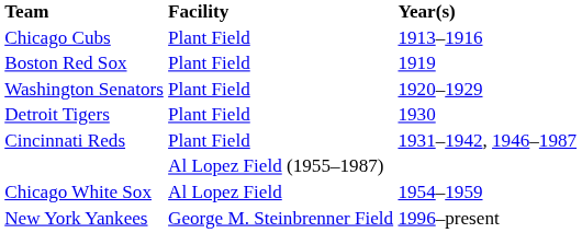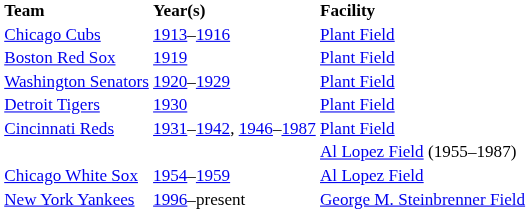 <table>
 <tr>
 <td><strong>Team</strong></td>
+<td><strong>Year(s)</strong></td>
 <td><strong>Facility</strong></td>
-<td><strong>Year(s)</strong></td>
 </tr>
 <tr>
 <td><a href='#'>Chicago Cubs</a></td>
+<td><a href='#'>1913</a>–<a href='#'>1916</a></td>
 <td><a href='#'>Plant Field</a></td>
-<td><a href='#'>1913</a>–<a href='#'>1916</a></td>
 </tr>
 <tr>
 <td><a href='#'>Boston Red Sox</a></td>
+<td><a href='#'>1919</a></td>
 <td><a href='#'>Plant Field</a></td>
-<td><a href='#'>1919</a></td>
 </tr>
 <tr>
 <td><a href='#'>Washington Senators</a></td>
+<td><a href='#'>1920</a>–<a href='#'>1929</a></td>
 <td><a href='#'>Plant Field</a></td>
-<td><a href='#'>1920</a>–<a href='#'>1929</a></td>
 </tr>
 <tr>
 <td><a href='#'>Detroit Tigers</a></td>
+<td><a href='#'>1930</a></td>
 <td><a href='#'>Plant Field</a></td>
-<td><a href='#'>1930</a></td>
 </tr>
 <tr>
 <td><a href='#'>Cincinnati Reds</a></td>
+<td><a href='#'>1931</a>–<a href='#'>1942</a>, <a href='#'>1946</a>–<a href='#'>1987</a></td>
 <td><a href='#'>Plant Field</a></td>
-<td><a href='#'>1931</a>–<a href='#'>1942</a>, <a href='#'>1946</a>–<a href='#'>1987</a></td>
 </tr>
 <tr>
 <td></td>
+<td></td>
 <td><a href='#'>Al Lopez Field</a> (1955–1987)</td>
-<td></td>
 </tr>
 <tr>
 <td><a href='#'>Chicago White Sox</a></td>
+<td><a href='#'>1954</a>–<a href='#'>1959</a></td>
 <td><a href='#'>Al Lopez Field</a></td>
-<td><a href='#'>1954</a>–<a href='#'>1959</a></td>
 </tr>
 <tr>
 <td><a href='#'>New York Yankees</a></td>
+<td><a href='#'>1996</a>–present</td>
 <td><a href='#'>George M. Steinbrenner Field</a></td>
-<td><a href='#'>1996</a>–present</td>
 </tr>
 </table>
